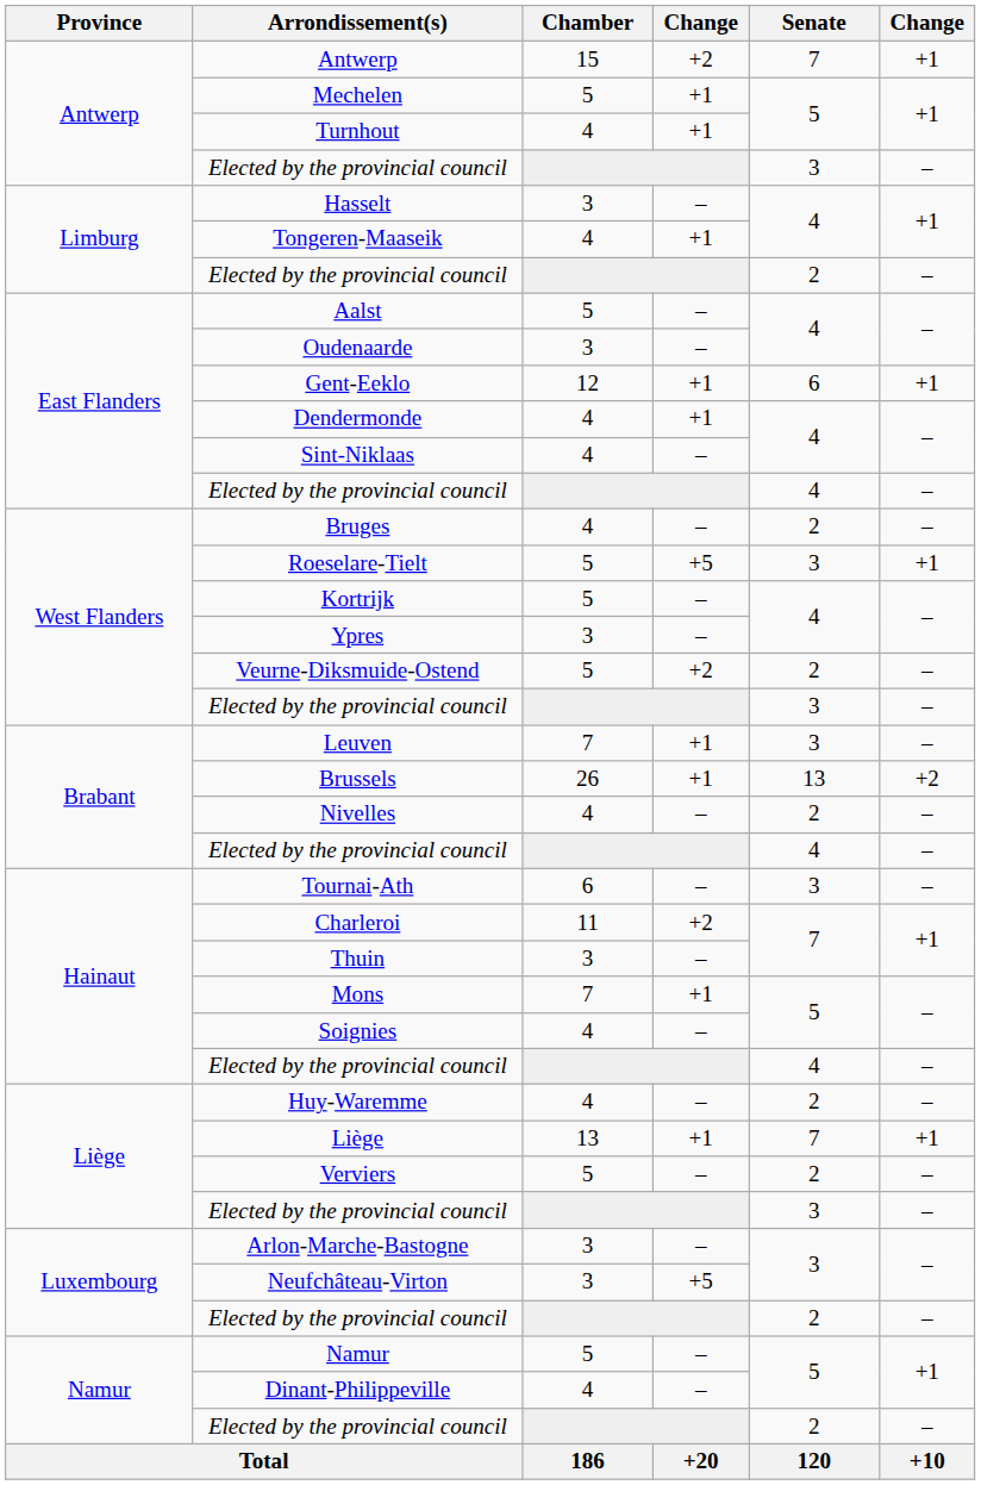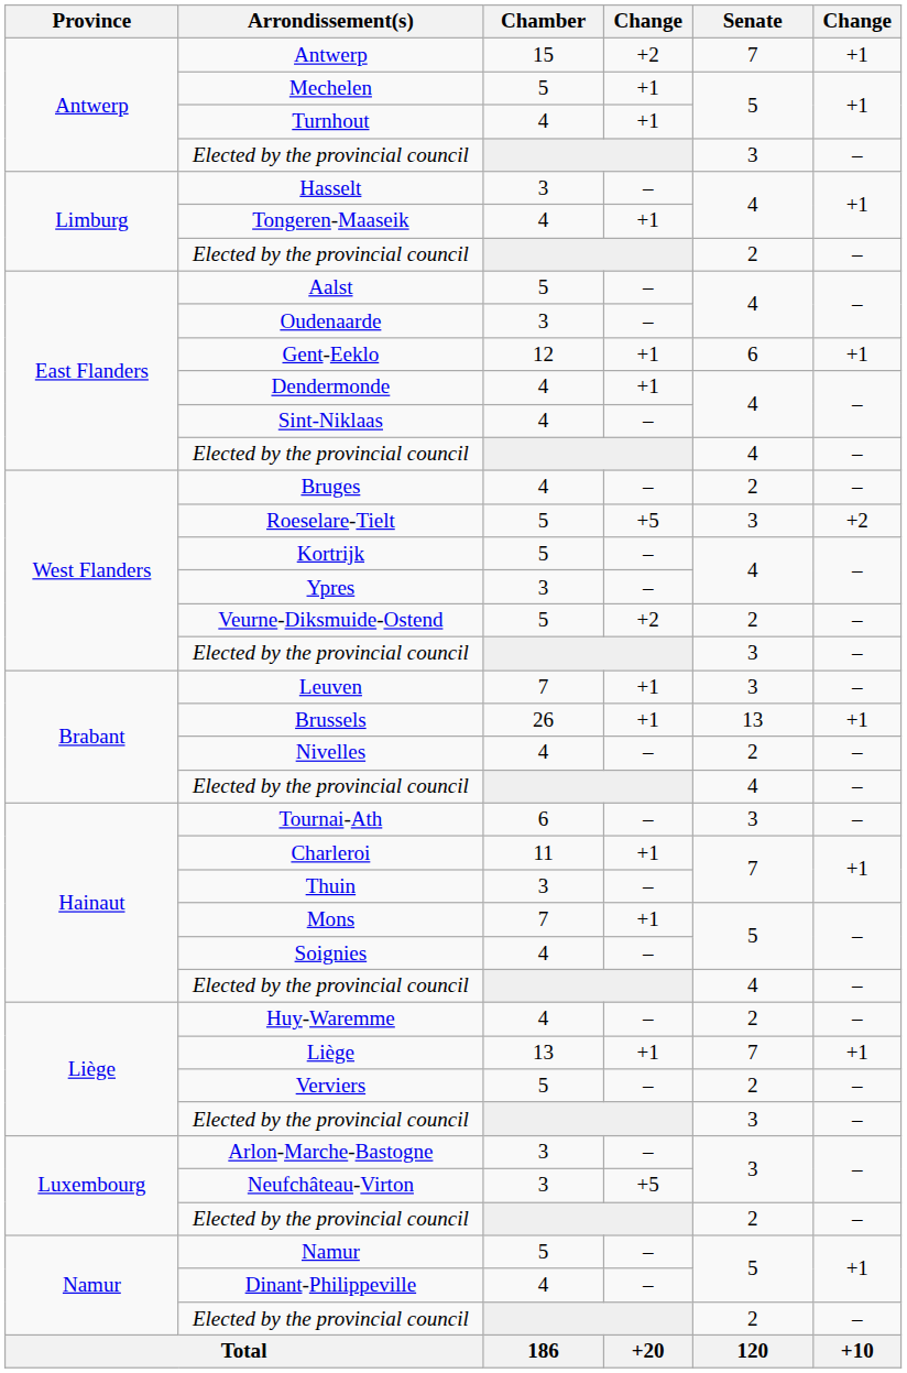 <table class="wikitable" style="text-align:center;">
 <tr>
 <th style="width:125px;">Province</th>
 <th style="width:225px;">Arrondissement(s)</th>
 <th style="width:85px;">Chamber</th>
 <th style="width:60px;">Change</th>
 <th style="width:85px;">Senate</th>
 <th style="width:60px;">Change</th>
 </tr>
 <tr>
 <td rowspan="4"><a href='#'>Antwerp</a></td>
 <td><a href='#'>Antwerp</a></td>
 <td>15</td>
 <td>+2</td>
 <td>7</td>
 <td>+1</td>
 </tr>
 <tr>
 <td><a href='#'>Mechelen</a></td>
 <td>5</td>
 <td>+1</td>
 <td rowspan="2">5</td>
 <td rowspan="2">+1</td>
 </tr>
 <tr>
 <td><a href='#'>Turnhout</a></td>
 <td>4</td>
 <td>+1</td>
 </tr>
 <tr>
 <td><em>Elected by the provincial council</em></td>
 <td style="background-color:#EFEFEF;" colspan="2"></td>
 <td>3</td>
 <td>–</td>
 </tr>
 <tr>
 <td rowspan="3"><a href='#'>Limburg</a></td>
 <td><a href='#'>Hasselt</a></td>
 <td>3</td>
 <td>–</td>
 <td rowspan="2">4</td>
 <td rowspan="2">+1</td>
 </tr>
 <tr>
 <td><a href='#'>Tongeren</a>-<a href='#'>Maaseik</a></td>
 <td>4</td>
 <td>+1</td>
 </tr>
 <tr>
 <td><em>Elected by the provincial council</em></td>
 <td style="background-color:#EFEFEF;" colspan="2"></td>
 <td>2</td>
 <td>–</td>
 </tr>
 <tr>
 <td rowspan="6"><a href='#'>East Flanders</a></td>
 <td><a href='#'>Aalst</a></td>
 <td>5</td>
 <td>–</td>
 <td rowspan="2">4</td>
 <td rowspan="2">–</td>
 </tr>
 <tr>
 <td><a href='#'>Oudenaarde</a></td>
 <td>3</td>
 <td>–</td>
 </tr>
 <tr>
 <td><a href='#'>Gent</a>-<a href='#'>Eeklo</a></td>
 <td>12</td>
 <td>+1</td>
 <td>6</td>
 <td>+1</td>
 </tr>
 <tr>
 <td><a href='#'>Dendermonde</a></td>
 <td>4</td>
 <td>+1</td>
 <td rowspan="2">4</td>
 <td rowspan="2">–</td>
 </tr>
 <tr>
 <td><a href='#'>Sint-Niklaas</a></td>
 <td>4</td>
 <td>–</td>
 </tr>
 <tr>
 <td><em>Elected by the provincial council</em></td>
 <td style="background-color:#EFEFEF;" colspan="2"></td>
 <td>4</td>
 <td>–</td>
 </tr>
 <tr>
 <td rowspan="6"><a href='#'>West Flanders</a></td>
 <td><a href='#'>Bruges</a></td>
 <td>4</td>
 <td>–</td>
 <td>2</td>
 <td>–</td>
 </tr>
 <tr>
 <td><a href='#'>Roeselare</a>-<a href='#'>Tielt</a></td>
 <td>5</td>
 <td>+5</td>
 <td>3</td>
-<td>+1</td>
+<td>+2</td>
 </tr>
 <tr>
 <td><a href='#'>Kortrijk</a></td>
 <td>5</td>
 <td>–</td>
 <td rowspan="2">4</td>
 <td rowspan="2">–</td>
 </tr>
 <tr>
 <td><a href='#'>Ypres</a></td>
 <td>3</td>
 <td>–</td>
 </tr>
 <tr>
 <td><a href='#'>Veurne</a>-<a href='#'>Diksmuide</a>-<a href='#'>Ostend</a></td>
 <td>5</td>
 <td>+2</td>
 <td>2</td>
 <td>–</td>
 </tr>
 <tr>
 <td><em>Elected by the provincial council</em></td>
 <td style="background-color:#EFEFEF;" colspan="2"></td>
 <td>3</td>
 <td>–</td>
 </tr>
 <tr>
 <td rowspan="4"><a href='#'>Brabant</a></td>
 <td><a href='#'>Leuven</a></td>
 <td>7</td>
 <td>+1</td>
 <td>3</td>
 <td>–</td>
 </tr>
 <tr>
 <td><a href='#'>Brussels</a></td>
 <td>26</td>
 <td>+1</td>
 <td>13</td>
-<td>+2</td>
+<td>+1</td>
 </tr>
 <tr>
 <td><a href='#'>Nivelles</a></td>
 <td>4</td>
 <td>–</td>
 <td>2</td>
 <td>–</td>
 </tr>
 <tr>
 <td><em>Elected by the provincial council</em></td>
 <td style="background-color:#EFEFEF;" colspan="2"></td>
 <td>4</td>
 <td>–</td>
 </tr>
 <tr>
 <td rowspan="6"><a href='#'>Hainaut</a></td>
 <td><a href='#'>Tournai</a>-<a href='#'>Ath</a></td>
 <td>6</td>
 <td>–</td>
 <td>3</td>
 <td>–</td>
 </tr>
 <tr>
 <td><a href='#'>Charleroi</a></td>
 <td>11</td>
-<td>+2</td>
+<td>+1</td>
 <td rowspan="2">7</td>
 <td rowspan="2">+1</td>
 </tr>
 <tr>
 <td><a href='#'>Thuin</a></td>
 <td>3</td>
 <td>–</td>
 </tr>
 <tr>
 <td><a href='#'>Mons</a></td>
 <td>7</td>
 <td>+1</td>
 <td rowspan="2">5</td>
 <td rowspan="2">–</td>
 </tr>
 <tr>
 <td><a href='#'>Soignies</a></td>
 <td>4</td>
 <td>–</td>
 </tr>
 <tr>
 <td><em>Elected by the provincial council</em></td>
 <td style="background-color:#EFEFEF;" colspan="2"></td>
 <td>4</td>
 <td>–</td>
 </tr>
 <tr>
 <td rowspan="4"><a href='#'>Liège</a></td>
 <td><a href='#'>Huy</a>-<a href='#'>Waremme</a></td>
 <td>4</td>
 <td>–</td>
 <td>2</td>
 <td>–</td>
 </tr>
 <tr>
 <td><a href='#'>Liège</a></td>
 <td>13</td>
 <td>+1</td>
 <td>7</td>
 <td>+1</td>
 </tr>
 <tr>
 <td><a href='#'>Verviers</a></td>
 <td>5</td>
 <td>–</td>
 <td>2</td>
 <td>–</td>
 </tr>
 <tr>
 <td><em>Elected by the provincial council</em></td>
 <td style="background-color:#EFEFEF;" colspan="2"></td>
 <td>3</td>
 <td>–</td>
 </tr>
 <tr>
 <td rowspan="3"><a href='#'>Luxembourg</a></td>
 <td><a href='#'>Arlon</a>-<a href='#'>Marche</a>-<a href='#'>Bastogne</a></td>
 <td>3</td>
 <td>–</td>
 <td rowspan="2">3</td>
 <td rowspan="2">–</td>
 </tr>
 <tr>
 <td><a href='#'>Neufchâteau</a>-<a href='#'>Virton</a></td>
 <td>3</td>
 <td>+5</td>
 </tr>
 <tr>
 <td><em>Elected by the provincial council</em></td>
 <td style="background-color:#EFEFEF;" colspan="2"></td>
 <td>2</td>
 <td>–</td>
 </tr>
 <tr>
 <td rowspan="3"><a href='#'>Namur</a></td>
 <td><a href='#'>Namur</a></td>
 <td>5</td>
 <td>–</td>
 <td rowspan="2">5</td>
 <td rowspan="2">+1</td>
 </tr>
 <tr>
 <td><a href='#'>Dinant</a>-<a href='#'>Philippeville</a></td>
 <td>4</td>
 <td>–</td>
 </tr>
 <tr>
 <td><em>Elected by the provincial council</em></td>
 <td style="background-color:#EFEFEF;" colspan="2"></td>
 <td>2</td>
 <td>–</td>
 </tr>
 <tr>
 <th colspan="2">Total</th>
 <th>186</th>
 <th>+20</th>
 <th>120</th>
 <th>+10</th>
 </tr>
 </table>
